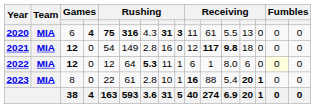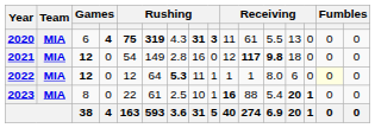 <table class="wikitable" style="text-align:center;">
 <tr>
 <th rowspan="2">Year</th>
 <th rowspan="2">Team</th>
 <th colspan="2">Games</th>
 <th colspan="5">Rushing</th>
 <th colspan="5">Receiving</th>
 <th colspan="2">Fumbles</th>
 </tr>
 <tr>
 <th></th>
 <th></th>
 <th></th>
 <th></th>
 <th></th>
 <th></th>
 <th></th>
 <th></th>
 <th></th>
 <th></th>
 <th></th>
 <th></th>
 <th></th>
 <th></th>
 </tr>
 <tr>
 <th><a href='#'>2020</a></th>
 <th><a href='#'>MIA</a></th>
 <td>6</td>
 <td><strong>4</strong></td>
 <td><strong>75</strong></td>
-<td><strong>316</strong></td>
+<td><strong>319</strong></td>
 <td>4.3</td>
 <td><strong>31</strong></td>
 <td><strong>3</strong></td>
 <td>11</td>
 <td>61</td>
 <td>5.5</td>
 <td>13</td>
 <td>0</td>
 <td>0</td>
 <td>0</td>
 </tr>
 <tr>
 <th><a href='#'>2021</a></th>
 <th><a href='#'>MIA</a></th>
 <td><strong>12</strong></td>
 <td>0</td>
 <td>54</td>
 <td>149</td>
 <td>2.8</td>
 <td>16</td>
 <td>0</td>
 <td>12</td>
 <td><strong>117</strong></td>
 <td><strong>9.8</strong></td>
 <td>18</td>
 <td>0</td>
 <td>0</td>
 <td>0</td>
 </tr>
 <tr>
 <th><a href='#'>2022</a></th>
 <th><a href='#'>MIA</a></th>
 <td><strong>12</strong></td>
 <td>0</td>
 <td>12</td>
 <td>64</td>
 <td><strong>5.3</strong></td>
 <td>11</td>
 <td>1</td>
-<td>6</td>
+<td>1</td>
 <td>1</td>
 <td>8.0</td>
 <td>6</td>
 <td>0</td>
 <td style="background: lightyellow;">0</td>
 <td>0</td>
 </tr>
 <tr>
 <th><a href='#'>2023</a></th>
 <th><a href='#'>MIA</a></th>
 <td>8</td>
 <td>0</td>
 <td>22</td>
 <td>61</td>
-<td>2.8</td>
+<td>2.5</td>
 <td>10</td>
 <td>1</td>
 <td><strong>16</strong></td>
 <td>88</td>
 <td>5.4</td>
 <td><strong>20</strong></td>
 <td><strong>1</strong></td>
 <td>0</td>
 <td>0</td>
 </tr>
 <tr>
 <th colspan="2"></th>
 <th>38</th>
 <th>4</th>
 <th>163</th>
 <th>593</th>
 <th>3.6</th>
 <th>31</th>
 <th>5</th>
 <th>40</th>
 <th>274</th>
 <th>6.9</th>
 <th>20</th>
 <th>1</th>
 <th>0</th>
 <th>0</th>
 </tr>
 </table>
